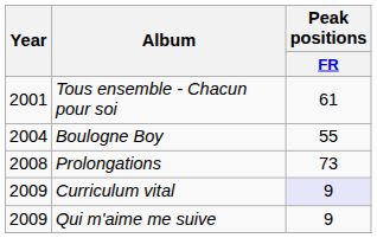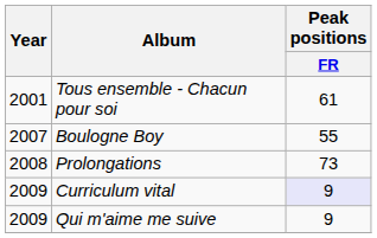 <table class="wikitable">
 <tr>
 <th align="center" rowspan="2" width="10">Year</th>
 <th align="center" rowspan="2" width="210">Album</th>
 <th align="center" colspan="1" width="20">Peak positions</th>
 </tr>
 <tr>
 <th scope="col" style="width:3em;font-size:90%;"><a href='#'>FR</a><br></th>
 </tr>
 <tr>
 <td style="text-align:center;">2001</td>
 <td><em>Tous ensemble - Chacun pour soi</em></td>
 <td style="text-align:center;">61</td>
 </tr>
 <tr>
-<td style="text-align:center;">2004</td>
+<td style="text-align:center;">2007</td>
 <td><em>Boulogne Boy</em></td>
 <td style="text-align:center;">55</td>
 </tr>
 <tr>
 <td style="text-align:center;">2008</td>
 <td><em>Prolongations</em></td>
 <td style="text-align:center;">73</td>
 </tr>
 <tr>
 <td style="text-align:center;">2009</td>
 <td><em>Curriculum vital</em></td>
 <td style="background: lavender; text-align:center;">9</td>
 </tr>
 <tr>
 <td style="text-align:center;">2009</td>
 <td><em>Qui m'aime me suive</em></td>
 <td style="text-align:center;">9</td>
 </tr>
 <tr>
 </tr>
 </table>
